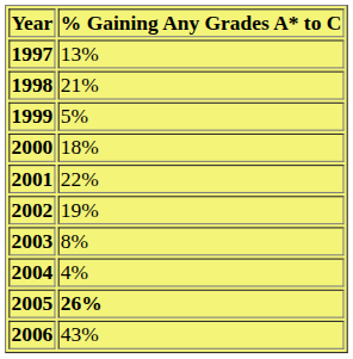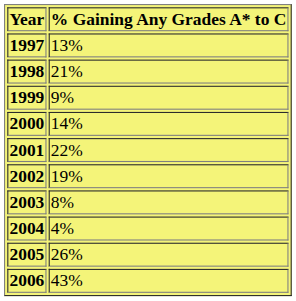 <table border="1"  style="background: #F4F479;">
 <tr>
 <th scope="col">Year</th>
 <th scope="col">% Gaining Any Grades A* to C</th>
 </tr>
 <tr>
 <th scope="row">1997</th>
 <td>13%</td>
 </tr>
 <tr>
 <th scope="row">1998</th>
 <td>21%</td>
 </tr>
 <tr>
 <th scope="row">1999</th>
-<td>5%</td>
+<td>9%</td>
 </tr>
 <tr>
 <th scope="row">2000</th>
-<td>18%</td>
+<td>14%</td>
 </tr>
 <tr>
 <th scope="row">2001</th>
 <td>22%</td>
 </tr>
 <tr>
 <th scope="row">2002</th>
 <td>19%</td>
 </tr>
 <tr>
 <th scope="row">2003</th>
 <td>8%</td>
 </tr>
 <tr>
 <th scope="row">2004</th>
 <td>4%</td>
 </tr>
 <tr>
 <th scope="row">2005</th>
-<td><strong>26%</strong></td>
+<td>26%</td>
 </tr>
 <tr>
 <th scope="row">2006</th>
 <td>43%</td>
 </tr>
 </table>
